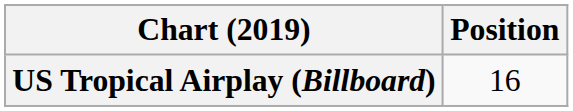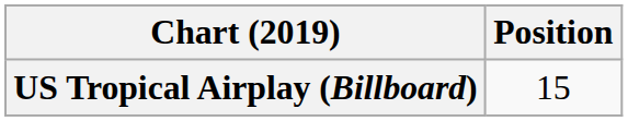 <table class="wikitable plainrowheaders" style="text-align:center">
 <tr>
 <th scope="col">Chart (2019)</th>
 <th scope="col">Position</th>
 </tr>
 <tr>
 <th scope="row">US Tropical Airplay (<em>Billboard</em>)</th>
-<td>16</td>
+<td>15</td>
 </tr>
 </table>
